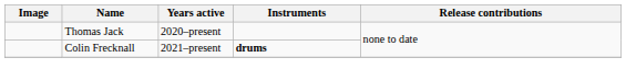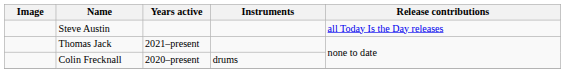 <table class="wikitable" border="1" width=100%>
 <tr>
 <th width="75">Image</th>
 <th width="130">Name</th>
 <th width="100">Years active</th>
 <th width="175">Instruments</th>
 <th>Release contributions</th>
 </tr>
 <tr>
 <td></td>
+<td>Steve Austin</td>
+<td></td>
+<td></td>
+<td><a href='#'>all Today Is the Day releases</a></td>
+</tr>
+<tr>
+<td></td>
 <td>Thomas Jack</td>
-<td>2020–present</td>
+<td>2021–present</td>
 <td></td>
 <td rowspan="2">none to date</td>
 </tr>
 <tr>
 <td></td>
 <td>Colin Frecknall</td>
-<td>2021–present</td>
-<td><strong>drums</strong></td>
+<td>2020–present</td>
+<td>drums</td>
 </tr>
 <tr>
 </tr>
 </table>
